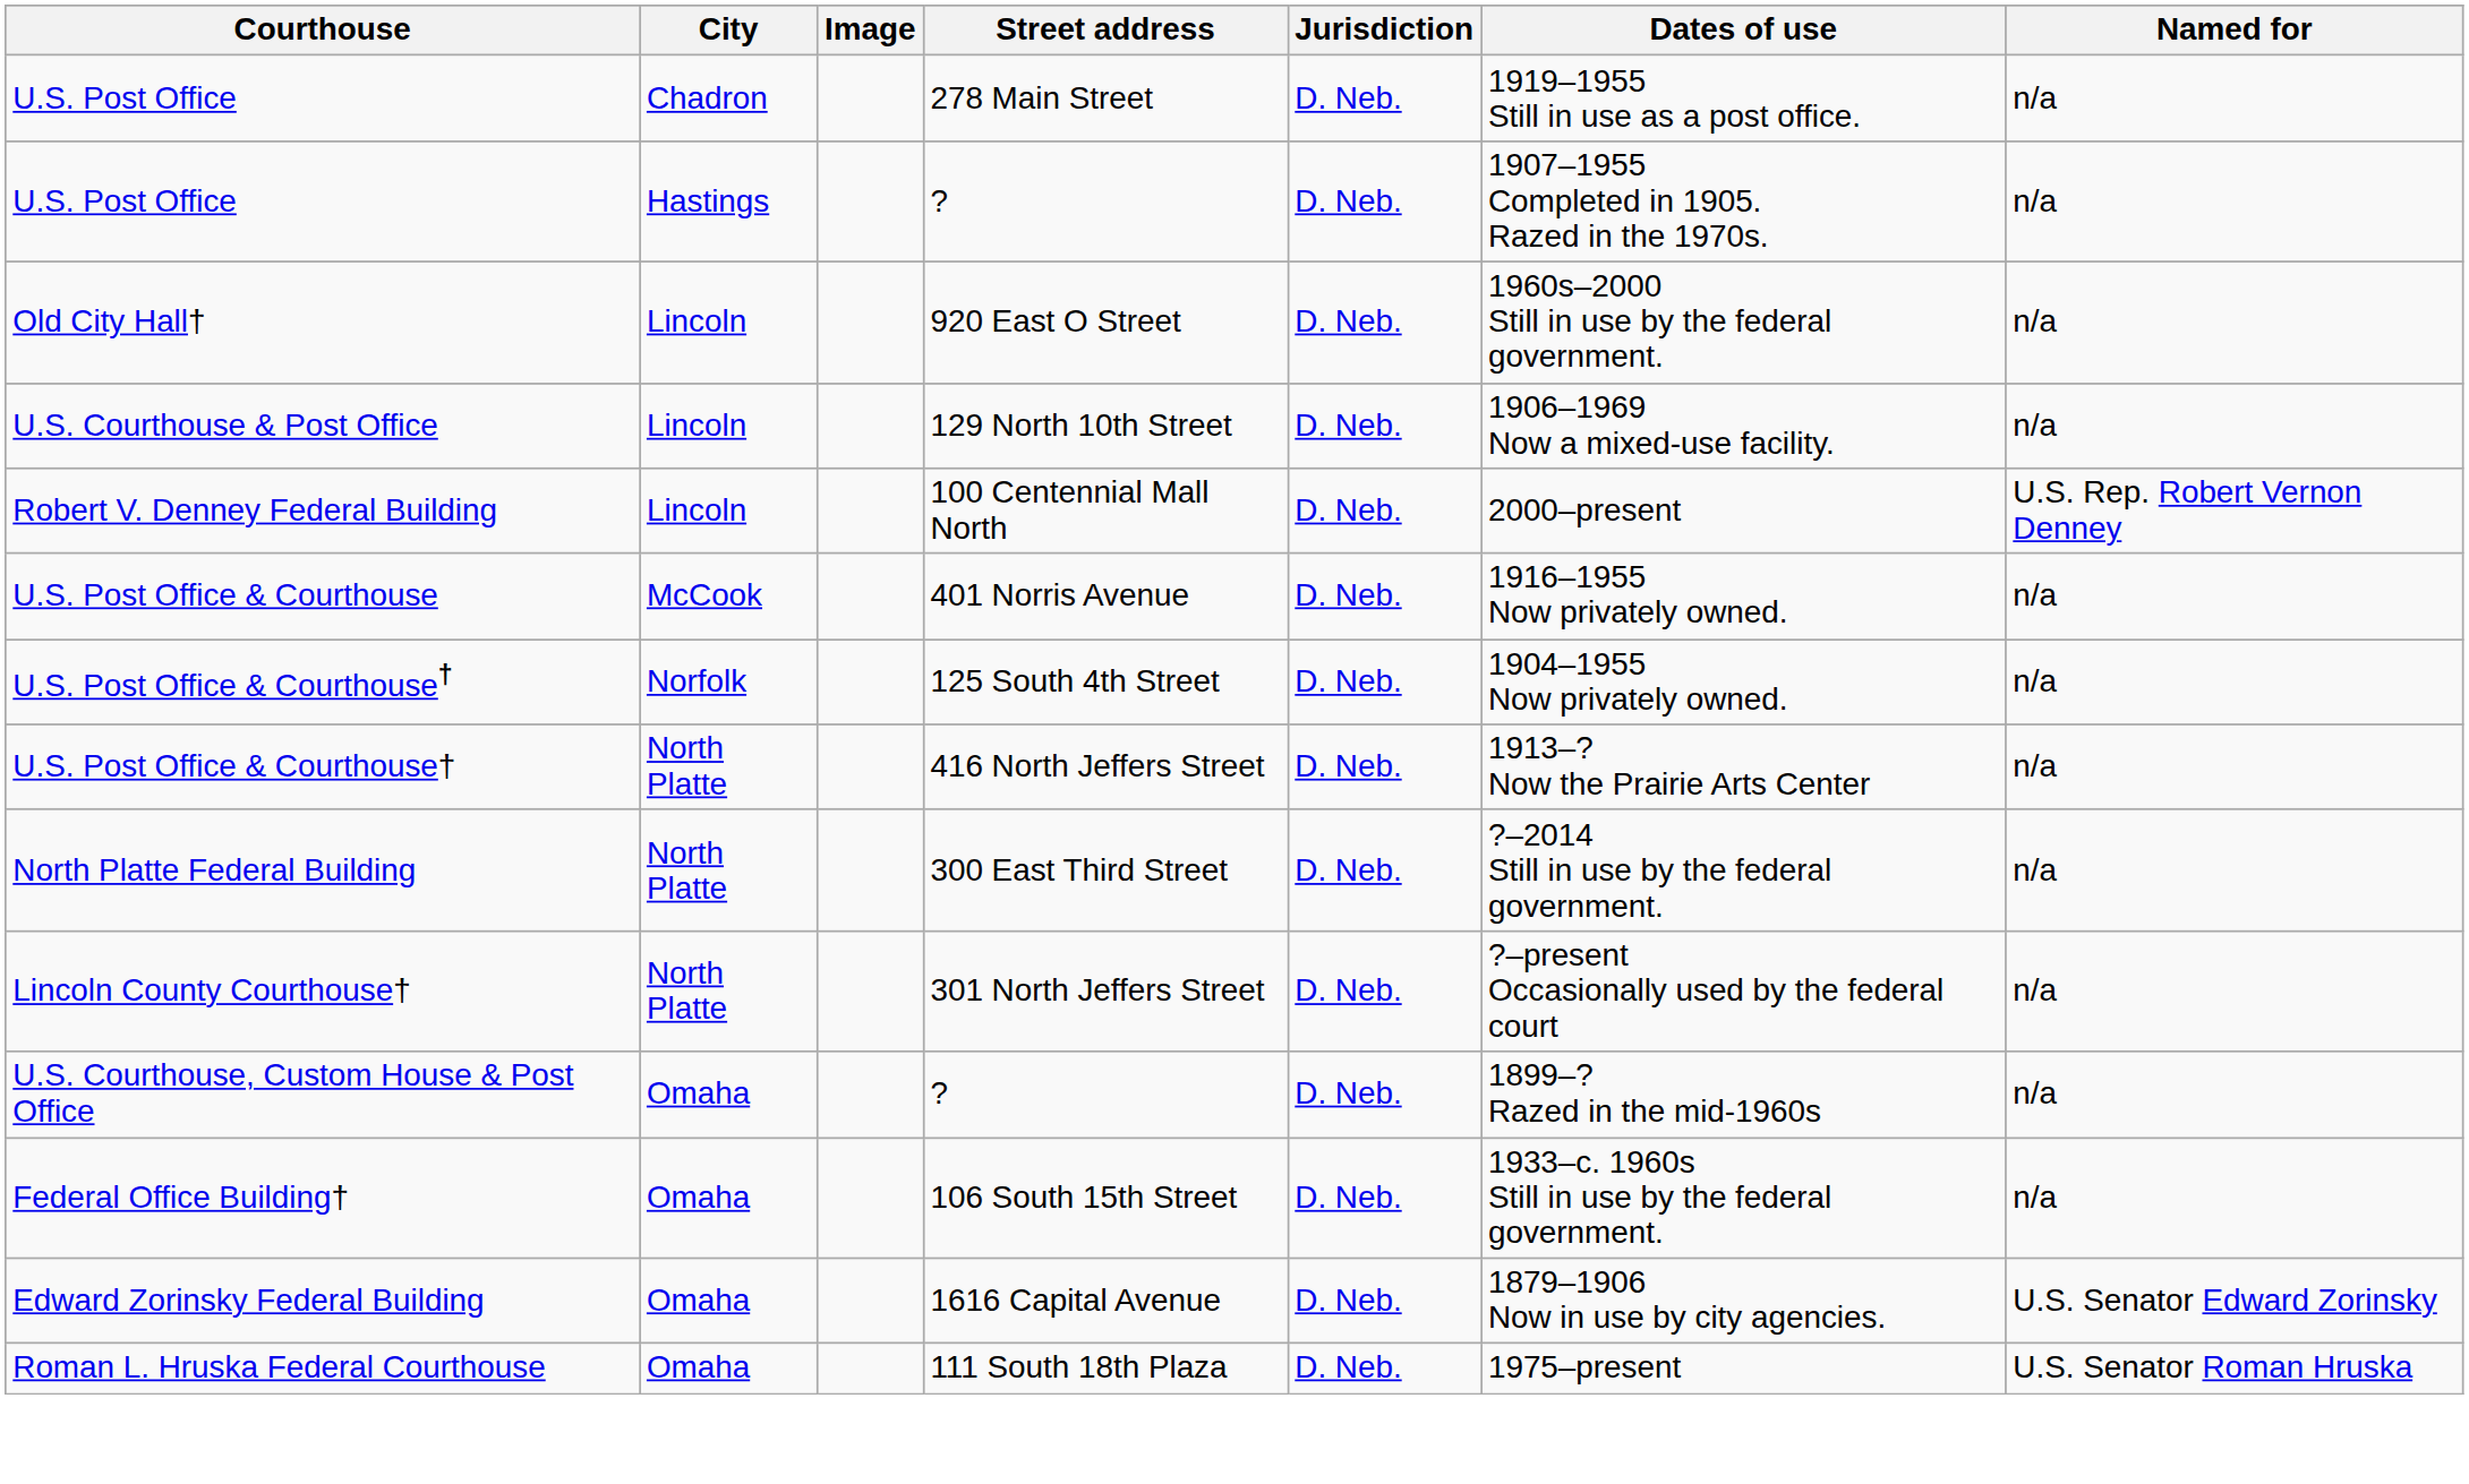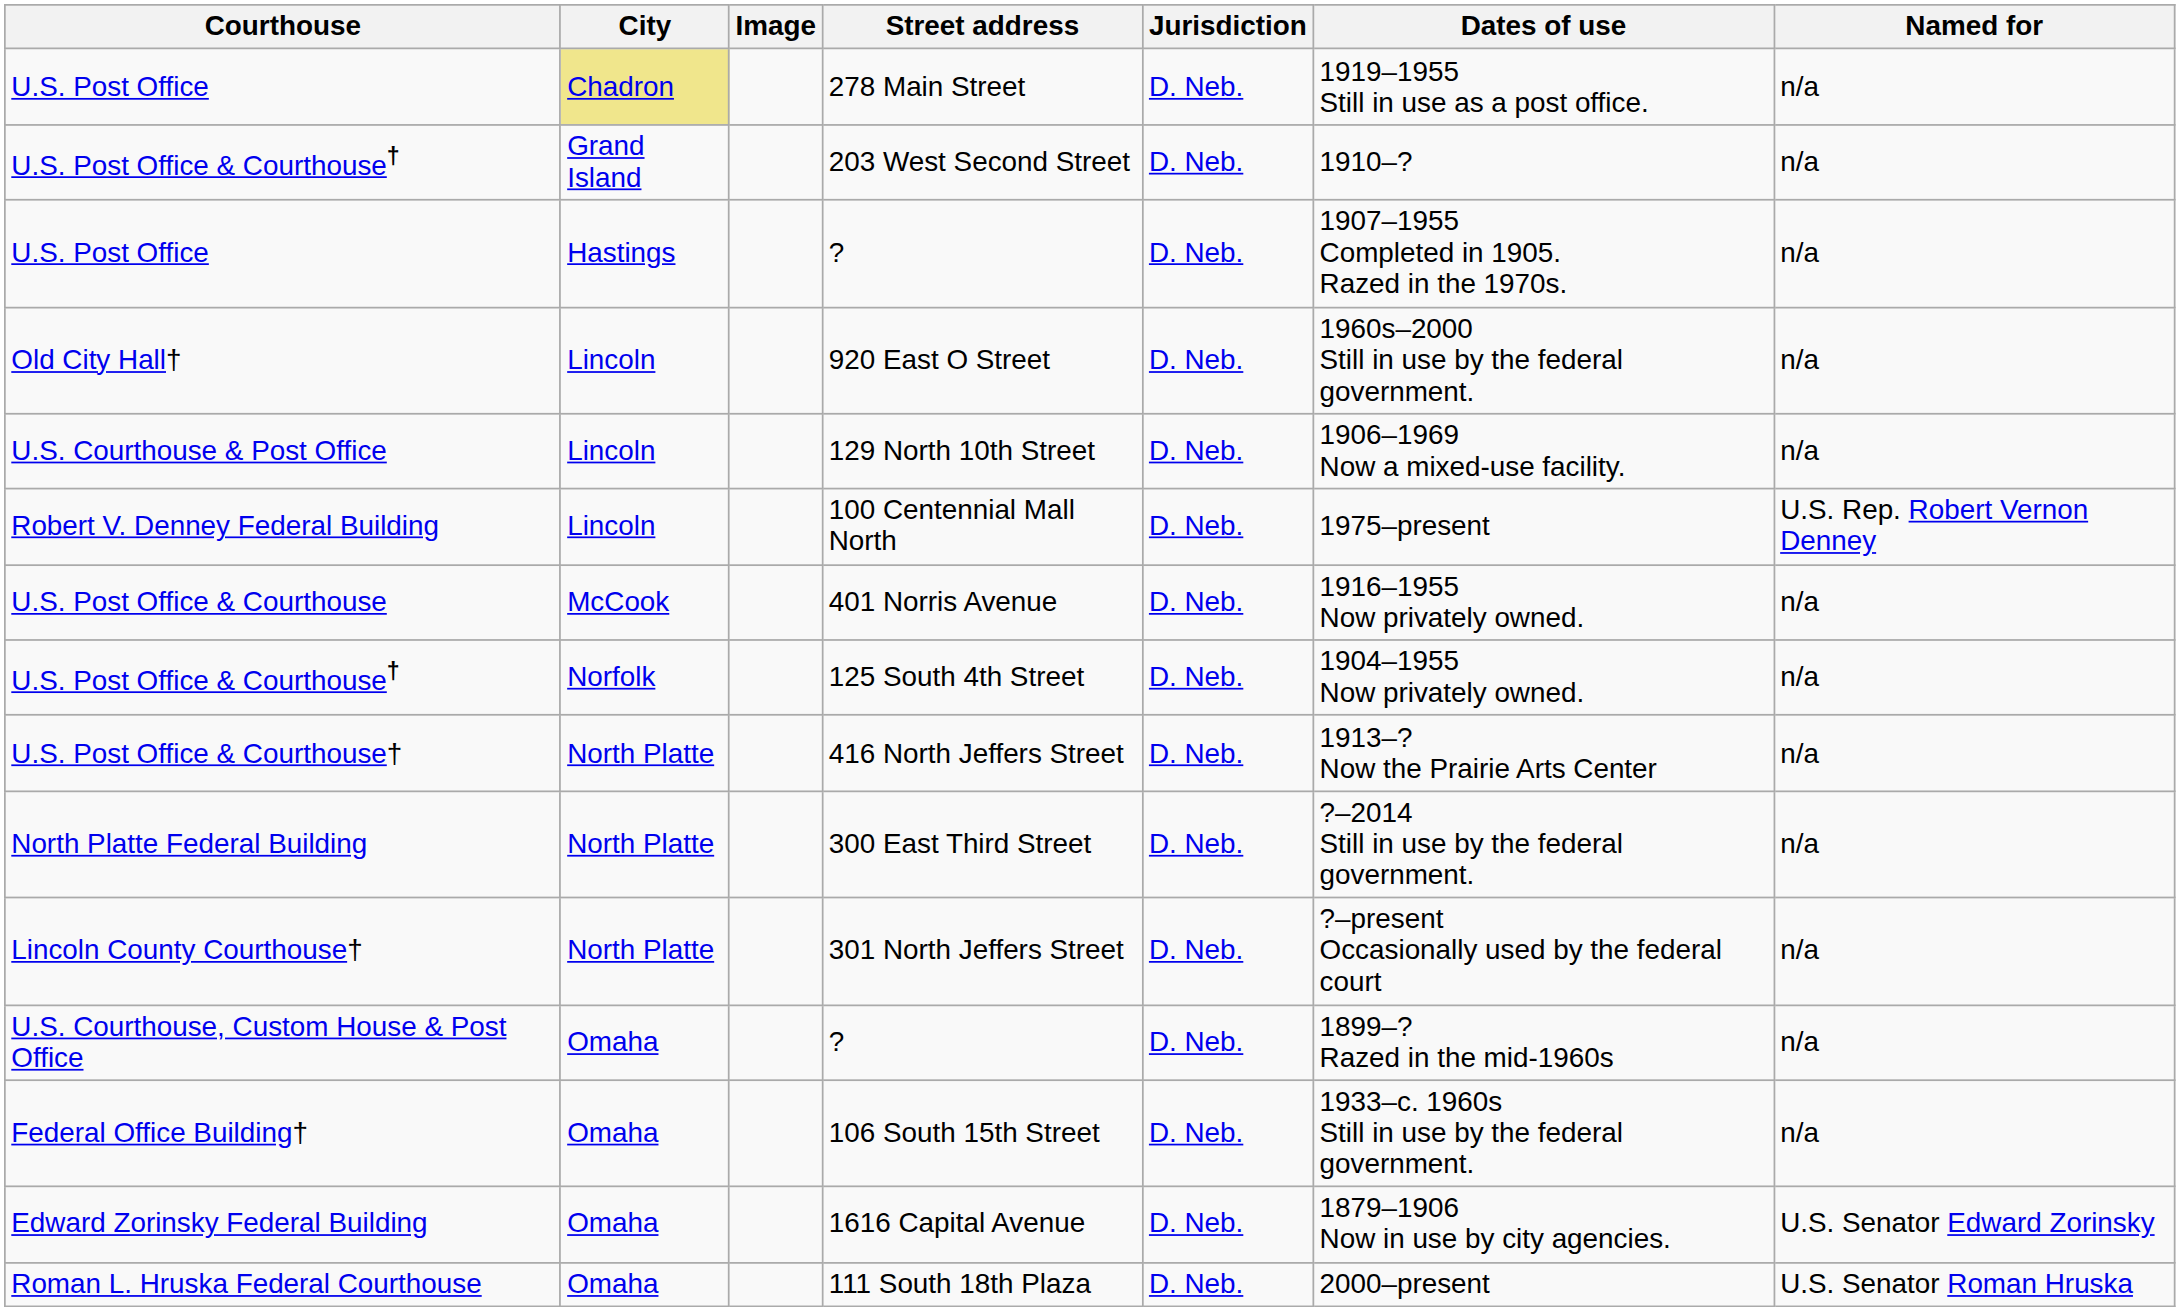 <table class="wikitable sortable sticky-header sort-under">
 <tr>
 <th>Courthouse</th>
 <th>City</th>
 <th>Image</th>
 <th>Street address</th>
 <th>Jurisdiction</th>
 <th>Dates of use</th>
 <th>Named for</th>
 </tr>
 <tr>
 <td><a href='#'>U.S. Post Office</a></td>
-<td><a href='#'>Chadron</a></td>
+<td style="background: khaki;"><a href='#'>Chadron</a></td>
 <td></td>
 <td>278 Main Street</td>
 <td><a href='#'>D. Neb.</a></td>
 <td>1919–1955<br>Still in use as a post office.</td>
+<td>n/a</td>
+</tr>
+<tr>
+<td><a href='#'>U.S. Post Office & Courthouse</a><strong><sup>†</sup></strong></td>
+<td><a href='#'>Grand Island</a></td>
+<td></td>
+<td>203 West Second Street</td>
+<td><a href='#'>D. Neb.</a></td>
+<td>1910–?</td>
 <td>n/a</td>
 </tr>
 <tr>
 <td><a href='#'>U.S. Post Office</a></td>
 <td><a href='#'>Hastings</a></td>
 <td></td>
 <td>?</td>
 <td><a href='#'>D. Neb.</a></td>
 <td>1907–1955<br>Completed in 1905.<br>Razed in the 1970s.</td>
 <td>n/a</td>
 </tr>
 <tr>
 <td><a href='#'>Old City Hall</a>†</td>
 <td><a href='#'>Lincoln</a></td>
 <td></td>
 <td>920 East O Street</td>
 <td><a href='#'>D. Neb.</a></td>
 <td>1960s–2000<br>Still in use by the federal government.</td>
 <td>n/a</td>
 </tr>
 <tr>
 <td><a href='#'>U.S. Courthouse & Post Office</a></td>
 <td><a href='#'>Lincoln</a></td>
 <td></td>
 <td>129 North 10th Street</td>
 <td><a href='#'>D. Neb.</a></td>
 <td>1906–1969<br>Now a mixed-use facility.</td>
 <td>n/a</td>
 </tr>
 <tr>
 <td><a href='#'>Robert V. Denney Federal Building</a></td>
 <td><a href='#'>Lincoln</a></td>
 <td></td>
 <td>100 Centennial Mall North</td>
 <td><a href='#'>D. Neb.</a></td>
-<td>2000–present</td>
+<td>1975–present</td>
 <td>U.S. Rep. <a href='#'>Robert Vernon Denney</a></td>
 </tr>
 <tr>
 <td><a href='#'>U.S. Post Office & Courthouse</a></td>
 <td><a href='#'>McCook</a></td>
 <td></td>
 <td>401 Norris Avenue</td>
 <td><a href='#'>D. Neb.</a></td>
 <td>1916–1955<br>Now privately owned.</td>
 <td>n/a</td>
 </tr>
 <tr>
 <td><a href='#'>U.S. Post Office & Courthouse</a><strong><sup>†</sup></strong></td>
 <td><a href='#'>Norfolk</a></td>
 <td></td>
 <td>125 South 4th Street</td>
 <td><a href='#'>D. Neb.</a></td>
 <td>1904–1955<br>Now privately owned.</td>
 <td>n/a</td>
 </tr>
 <tr>
 <td><a href='#'>U.S. Post Office & Courthouse</a>†</td>
 <td><a href='#'>North Platte</a></td>
 <td></td>
 <td>416 North Jeffers Street</td>
 <td><a href='#'>D. Neb.</a></td>
 <td>1913–?<br>Now the Prairie Arts Center</td>
 <td>n/a</td>
 </tr>
 <tr>
 <td><a href='#'>North Platte Federal Building</a></td>
 <td><a href='#'>North Platte</a></td>
 <td></td>
 <td>300 East Third Street</td>
 <td><a href='#'>D. Neb.</a></td>
 <td>?–2014<br>Still in use by the federal government.</td>
 <td>n/a</td>
 </tr>
 <tr>
 <td><a href='#'>Lincoln County Courthouse</a>†</td>
 <td><a href='#'>North Platte</a></td>
 <td></td>
 <td>301 North Jeffers Street</td>
 <td><a href='#'>D. Neb.</a></td>
 <td>?–present<br>Occasionally used by the federal court</td>
 <td>n/a</td>
 </tr>
 <tr>
 <td><a href='#'>U.S. Courthouse, Custom House & Post Office</a></td>
 <td><a href='#'>Omaha</a></td>
 <td></td>
 <td>?</td>
 <td><a href='#'>D. Neb.</a></td>
 <td>1899–?<br>Razed in the mid-1960s</td>
 <td>n/a</td>
 </tr>
 <tr>
 <td><a href='#'>Federal Office Building</a>†</td>
 <td><a href='#'>Omaha</a></td>
 <td></td>
 <td>106 South 15th Street</td>
 <td><a href='#'>D. Neb.</a></td>
 <td>1933–c. 1960s<br>Still in use by the federal government.</td>
 <td>n/a</td>
 </tr>
 <tr>
 <td><a href='#'>Edward Zorinsky Federal Building</a></td>
 <td><a href='#'>Omaha</a></td>
 <td></td>
 <td>1616 Capital Avenue</td>
 <td><a href='#'>D. Neb.</a></td>
 <td>1879–1906<br>Now in use by city agencies.</td>
 <td>U.S. Senator <a href='#'>Edward Zorinsky</a></td>
 </tr>
 <tr>
 <td><a href='#'>Roman L. Hruska Federal Courthouse</a></td>
 <td><a href='#'>Omaha</a></td>
 <td></td>
 <td>111 South 18th Plaza</td>
 <td><a href='#'>D. Neb.</a></td>
-<td>1975–present</td>
+<td>2000–present</td>
 <td>U.S. Senator <a href='#'>Roman Hruska</a></td>
 </tr>
 </table>
